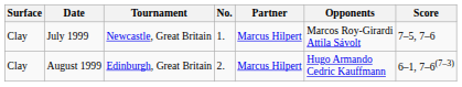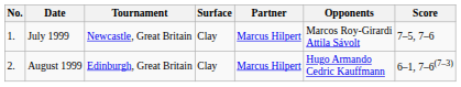 <table class="sortable wikitable" style=font-size:97%>
 <tr>
-<th>Surface</th>
+<th>No.</th>
 <th>Date</th>
 <th>Tournament</th>
-<th>No.</th>
+<th>Surface</th>
 <th>Partner</th>
 <th>Opponents</th>
 <th>Score</th>
 </tr>
 <tr>
-<td>Clay</td>
+<td>1.</td>
 <td>July 1999</td>
 <td><a href='#'>Newcastle</a>, Great Britain</td>
-<td>1.</td>
+<td>Clay</td>
 <td> <a href='#'>Marcus Hilpert</a></td>
 <td> Marcos Roy-Girardi<br> <a href='#'>Attila Sávolt</a></td>
 <td>7–5, 7–6</td>
 </tr>
 <tr>
-<td>Clay</td>
+<td>2.</td>
 <td>August 1999</td>
 <td><a href='#'>Edinburgh</a>, Great Britain</td>
-<td>2.</td>
+<td>Clay</td>
 <td> <a href='#'>Marcus Hilpert</a></td>
 <td> <a href='#'>Hugo Armando</a><br> <a href='#'>Cedric Kauffmann</a></td>
 <td>6–1, 7–6<sup>(7–3)</sup></td>
 </tr>
 </table>
